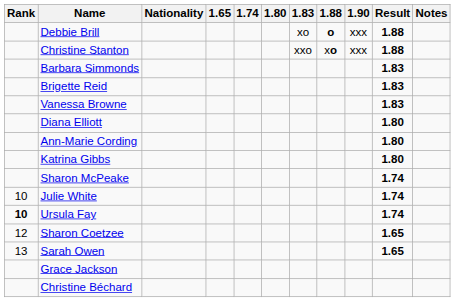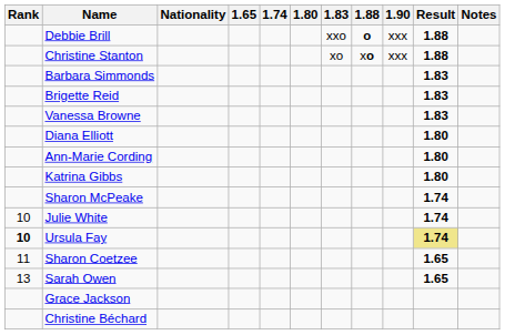 <table class="wikitable sortable" style=" text-align:center">
 <tr>
 <th>Rank</th>
 <th>Name</th>
 <th>Nationality</th>
 <th>1.65</th>
 <th>1.74</th>
 <th>1.80</th>
 <th>1.83</th>
 <th>1.88</th>
 <th>1.90</th>
 <th>Result</th>
 <th>Notes</th>
 </tr>
 <tr>
 <td></td>
 <td align=left><a href='#'>Debbie Brill</a></td>
 <td align=left></td>
 <td></td>
 <td></td>
 <td></td>
-<td>xo</td>
+<td>xxo</td>
 <td><strong>o</strong></td>
 <td>xxx</td>
 <td><strong>1.88</strong></td>
 <td></td>
 </tr>
 <tr>
 <td></td>
 <td align=left><a href='#'>Christine Stanton</a></td>
 <td align=left></td>
 <td></td>
 <td></td>
 <td></td>
-<td>xxo</td>
+<td>xo</td>
 <td>x<strong>o</strong></td>
 <td>xxx</td>
 <td><strong>1.88</strong></td>
 <td></td>
 </tr>
 <tr>
 <td></td>
 <td align=left><a href='#'>Barbara Simmonds</a></td>
 <td align=left></td>
 <td></td>
 <td></td>
 <td></td>
 <td></td>
 <td></td>
 <td></td>
 <td><strong>1.83</strong></td>
 <td></td>
 </tr>
 <tr>
 <td></td>
 <td align=left><a href='#'>Brigette Reid</a></td>
 <td align=left></td>
 <td></td>
 <td></td>
 <td></td>
 <td></td>
 <td></td>
 <td></td>
 <td><strong>1.83</strong></td>
 <td></td>
 </tr>
 <tr>
 <td></td>
 <td align=left><a href='#'>Vanessa Browne</a></td>
 <td align=left></td>
 <td></td>
 <td></td>
 <td></td>
 <td></td>
 <td></td>
 <td></td>
 <td><strong>1.83</strong></td>
 <td></td>
 </tr>
 <tr>
 <td></td>
 <td align=left><a href='#'>Diana Elliott</a></td>
 <td align=left></td>
 <td></td>
 <td></td>
 <td></td>
 <td></td>
 <td></td>
 <td></td>
 <td><strong>1.80</strong></td>
 <td></td>
 </tr>
 <tr>
 <td></td>
 <td align=left><a href='#'>Ann-Marie Cording</a></td>
 <td align=left></td>
 <td></td>
 <td></td>
 <td></td>
 <td></td>
 <td></td>
 <td></td>
 <td><strong>1.80</strong></td>
 <td></td>
 </tr>
 <tr>
 <td></td>
 <td align=left><a href='#'>Katrina Gibbs</a></td>
 <td align=left></td>
 <td></td>
 <td></td>
 <td></td>
 <td></td>
 <td></td>
 <td></td>
 <td><strong>1.80</strong></td>
 <td></td>
 </tr>
 <tr>
 <td></td>
 <td align=left><a href='#'>Sharon McPeake</a></td>
 <td align=left></td>
 <td></td>
 <td></td>
 <td></td>
 <td></td>
 <td></td>
 <td></td>
 <td><strong>1.74</strong></td>
 <td></td>
 </tr>
 <tr>
 <td>10</td>
 <td align=left><a href='#'>Julie White</a></td>
 <td align=left></td>
 <td></td>
 <td></td>
 <td></td>
 <td></td>
 <td></td>
 <td></td>
 <td><strong>1.74</strong></td>
 <td></td>
 </tr>
 <tr>
 <td><strong>10</strong></td>
 <td align=left><a href='#'>Ursula Fay</a></td>
 <td align=left></td>
 <td></td>
 <td></td>
 <td></td>
 <td></td>
 <td></td>
 <td></td>
-<td><strong>1.74</strong></td>
+<td style="background: khaki;"><strong>1.74</strong></td>
 <td></td>
 </tr>
 <tr>
-<td>12</td>
+<td>11</td>
 <td align=left><a href='#'>Sharon Coetzee</a></td>
 <td align=left></td>
 <td></td>
 <td></td>
 <td></td>
 <td></td>
 <td></td>
 <td></td>
 <td><strong>1.65</strong></td>
 <td></td>
 </tr>
 <tr>
 <td>13</td>
 <td align=left><a href='#'>Sarah Owen</a></td>
 <td align=left></td>
 <td></td>
 <td></td>
 <td></td>
 <td></td>
 <td></td>
 <td></td>
 <td><strong>1.65</strong></td>
 <td></td>
 </tr>
 <tr>
 <td></td>
 <td align=left><a href='#'>Grace Jackson</a></td>
 <td align=left></td>
 <td></td>
 <td></td>
 <td></td>
 <td></td>
 <td></td>
 <td></td>
 <td><strong></strong></td>
 <td></td>
 </tr>
 <tr>
 <td></td>
 <td align=left><a href='#'>Christine Béchard</a></td>
 <td align=left></td>
 <td></td>
 <td></td>
 <td></td>
 <td></td>
 <td></td>
 <td></td>
 <td><strong></strong></td>
 <td></td>
 </tr>
 </table>
